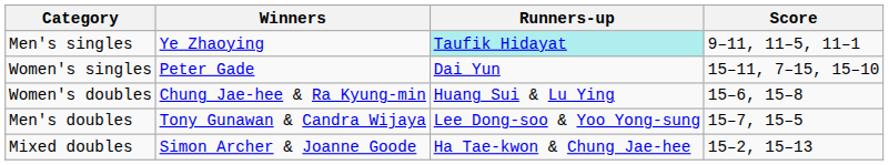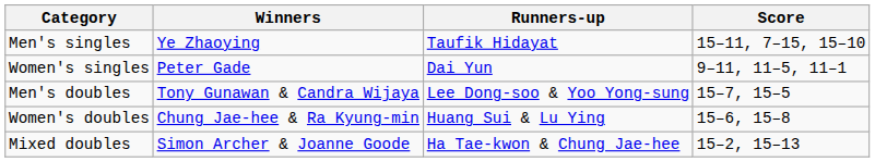 <table class=wikitable style="margin:auto;">
 <tr>
 <th>Category</th>
 <th>Winners</th>
 <th>Runners-up</th>
 <th>Score</th>
 </tr>
 <tr>
 <td>Men's singles</td>
 <td> <a href='#'>Ye Zhaoying</a></td>
-<td style="background: paleturquoise;"> <a href='#'>Taufik Hidayat</a></td>
-<td>9–11, 11–5, 11–1</td>
+<td> <a href='#'>Taufik Hidayat</a></td>
+<td>15–11, 7–15, 15–10</td>
 </tr>
 <tr>
 <td>Women's singles</td>
 <td> <a href='#'>Peter Gade</a></td>
 <td> <a href='#'>Dai Yun</a></td>
-<td>15–11, 7–15, 15–10</td>
+<td>9–11, 11–5, 11–1</td>
+</tr>
+<tr>
+<td>Men's doubles</td>
+<td> <a href='#'>Tony Gunawan</a> & <a href='#'>Candra Wijaya</a></td>
+<td> <a href='#'>Lee Dong-soo</a> & <a href='#'>Yoo Yong-sung</a></td>
+<td>15–7, 15–5</td>
 </tr>
 <tr>
 <td>Women's doubles</td>
 <td> <a href='#'>Chung Jae-hee</a> & <a href='#'>Ra Kyung-min</a></td>
 <td> <a href='#'>Huang Sui</a> & <a href='#'>Lu Ying</a></td>
 <td>15–6, 15–8</td>
 </tr>
 <tr>
-<td>Men's doubles</td>
-<td> <a href='#'>Tony Gunawan</a> & <a href='#'>Candra Wijaya</a></td>
-<td> <a href='#'>Lee Dong-soo</a> & <a href='#'>Yoo Yong-sung</a></td>
-<td>15–7, 15–5</td>
-</tr>
-<tr>
 <td>Mixed doubles</td>
 <td> <a href='#'>Simon Archer</a> & <a href='#'>Joanne Goode</a></td>
 <td> <a href='#'>Ha Tae-kwon</a> & <a href='#'>Chung Jae-hee</a></td>
 <td>15–2, 15–13</td>
 </tr>
 </table>
